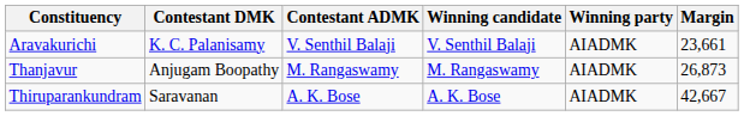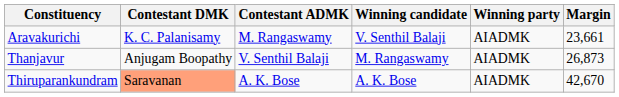 <table class="wikitable sortable">
 <tr>
 <th>Constituency</th>
 <th>Contestant DMK</th>
 <th>Contestant ADMK</th>
 <th>Winning candidate</th>
 <th>Winning party</th>
 <th>Margin</th>
 </tr>
 <tr>
 <td><a href='#'>Aravakurichi</a></td>
 <td><a href='#'>K. C. Palanisamy</a></td>
-<td><a href='#'>V. Senthil Balaji</a></td>
+<td><a href='#'>M. Rangaswamy</a></td>
 <td><a href='#'>V. Senthil Balaji</a></td>
 <td>AIADMK</td>
 <td>23,661</td>
 </tr>
 <tr>
 <td><a href='#'>Thanjavur</a></td>
 <td>Anjugam Boopathy</td>
-<td><a href='#'>M. Rangaswamy</a></td>
+<td><a href='#'>V. Senthil Balaji</a></td>
 <td><a href='#'>M. Rangaswamy</a></td>
 <td>AIADMK</td>
 <td>26,873</td>
 </tr>
 <tr>
 <td><a href='#'>Thiruparankundram</a></td>
-<td>Saravanan</td>
+<td style="background: lightsalmon;">Saravanan</td>
 <td><a href='#'>A. K. Bose</a></td>
 <td><a href='#'>A. K. Bose</a></td>
 <td>AIADMK</td>
-<td>42,667</td>
+<td>42,670</td>
 </tr>
 </table>
